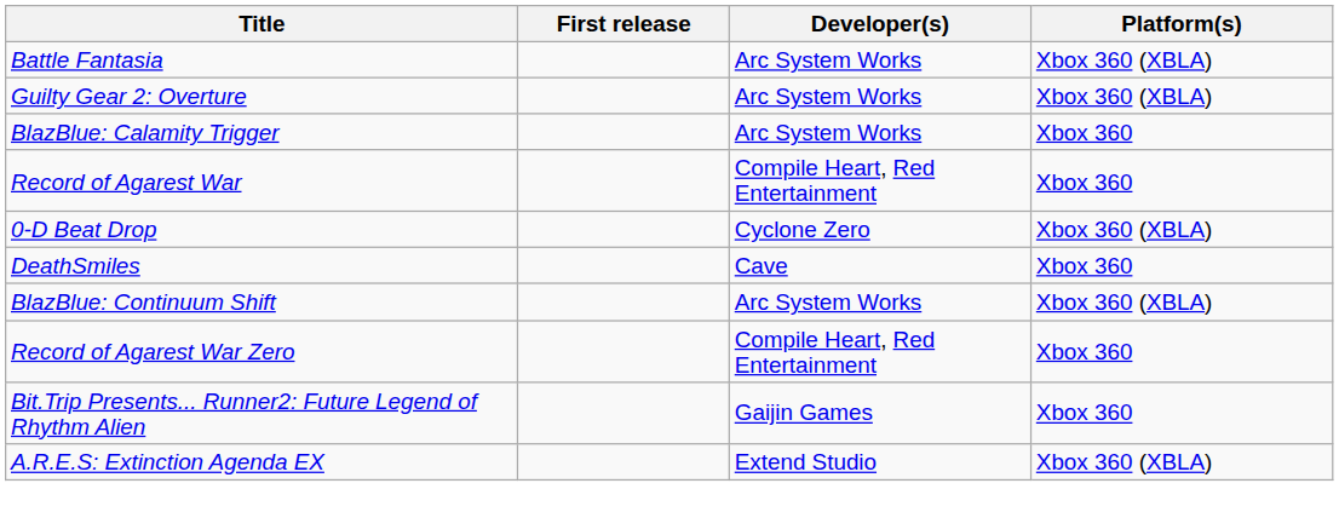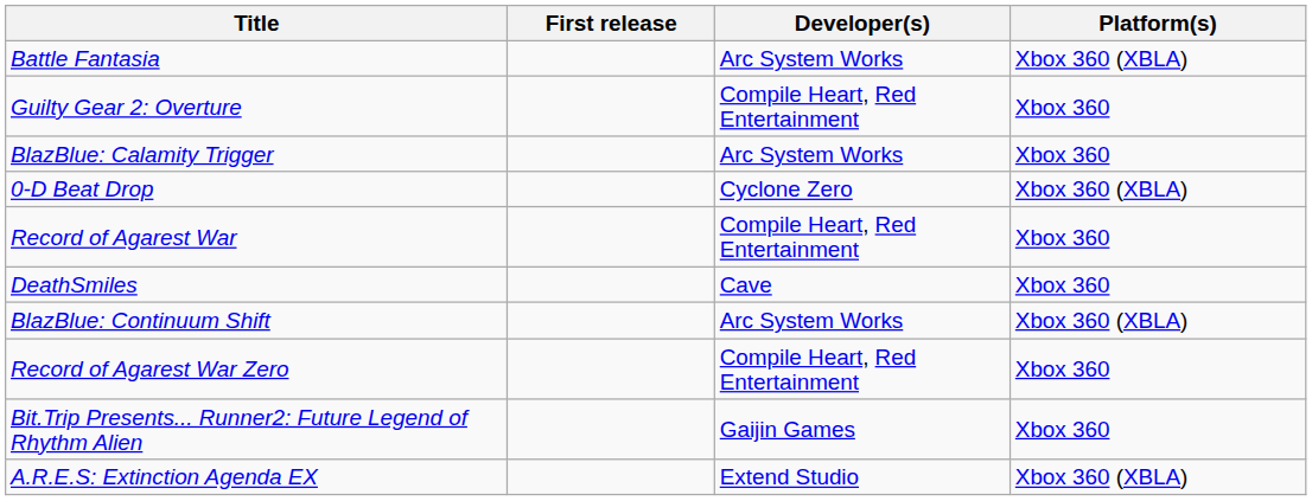 <table class="wikitable sortable" style="text-align:left;width:70%;font-size:95%;">
 <tr>
 <th style="width:34%;">Title</th>
 <th style="width:14%;">First release</th>
 <th style="width:20%;">Developer(s)</th>
 <th style="width:20%;">Platform(s)</th>
 </tr>
 <tr>
 <td><em><a href='#'>Battle Fantasia</a></em></td>
 <td></td>
 <td><a href='#'>Arc System Works</a></td>
 <td><a href='#'>Xbox 360</a> (<a href='#'>XBLA</a>)</td>
 </tr>
 <tr>
 <td><em><a href='#'>Guilty Gear 2: Overture</a></em></td>
 <td></td>
-<td><a href='#'>Arc System Works</a></td>
-<td><a href='#'>Xbox 360</a> (<a href='#'>XBLA</a>)</td>
+<td><a href='#'>Compile Heart</a>, <a href='#'>Red Entertainment</a></td>
+<td><a href='#'>Xbox 360</a></td>
 </tr>
 <tr>
 <td><em><a href='#'>BlazBlue: Calamity Trigger</a></em></td>
 <td></td>
 <td><a href='#'>Arc System Works</a></td>
 <td><a href='#'>Xbox 360</a></td>
 </tr>
 <tr>
+<td><em><a href='#'>0-D Beat Drop</a></em></td>
+<td></td>
+<td><a href='#'>Cyclone Zero</a></td>
+<td><a href='#'>Xbox 360</a> (<a href='#'>XBLA</a>)</td>
+</tr>
+<tr>
 <td><em><a href='#'>Record of Agarest War</a></em></td>
 <td></td>
 <td><a href='#'>Compile Heart</a>, <a href='#'>Red Entertainment</a></td>
 <td><a href='#'>Xbox 360</a></td>
-</tr>
-<tr>
-<td><em><a href='#'>0-D Beat Drop</a></em></td>
-<td></td>
-<td><a href='#'>Cyclone Zero</a></td>
-<td><a href='#'>Xbox 360</a> (<a href='#'>XBLA</a>)</td>
 </tr>
 <tr>
 <td><em><a href='#'>DeathSmiles</a></em></td>
 <td></td>
 <td><a href='#'>Cave</a></td>
 <td><a href='#'>Xbox 360</a></td>
 </tr>
 <tr>
 <td><em><a href='#'>BlazBlue: Continuum Shift</a></em></td>
 <td></td>
 <td><a href='#'>Arc System Works</a></td>
 <td><a href='#'>Xbox 360</a> (<a href='#'>XBLA</a>)</td>
 </tr>
 <tr>
 <td><em><a href='#'>Record of Agarest War Zero</a></em></td>
 <td></td>
 <td><a href='#'>Compile Heart</a>, <a href='#'>Red Entertainment</a></td>
 <td><a href='#'>Xbox 360</a></td>
 </tr>
 <tr>
 <td><em><a href='#'>Bit.Trip Presents... Runner2: Future Legend of Rhythm Alien</a></em></td>
 <td></td>
 <td><a href='#'>Gaijin Games</a></td>
 <td><a href='#'>Xbox 360</a></td>
 </tr>
 <tr>
 <td><em><a href='#'>A.R.E.S: Extinction Agenda EX</a></em></td>
 <td></td>
 <td><a href='#'>Extend Studio</a></td>
 <td><a href='#'>Xbox 360</a> (<a href='#'>XBLA</a>)</td>
 </tr>
 </table>
